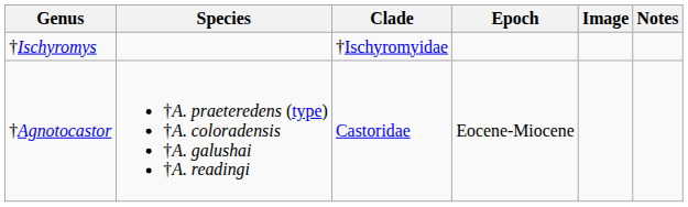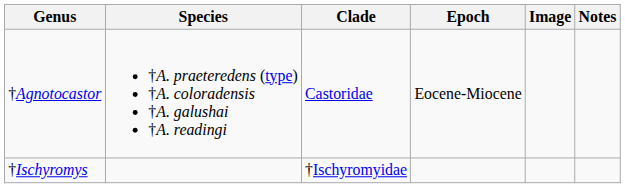 <table class="wikitable sortable">
 <tr>
 <th>Genus</th>
 <th>Species</th>
 <th>Clade</th>
 <th>Epoch</th>
 <th>Image</th>
 <th>Notes</th>
 </tr>
 <tr>
+<td>†<em><a href='#'>Agnotocastor</a></em></td>
+<td><br><ul><li>†<em>A. praeteredens</em> (<a href='#'>type</a>)</li><li>†<em>A. coloradensis</em></li><li>†<em>A. galushai</em></li><li>†<em>A. readingi</em></li></ul></td>
+<td><a href='#'>Castoridae</a></td>
+<td>Eocene-Miocene</td>
+<td></td>
+<td></td>
+</tr>
+<tr>
 <td>†<em><a href='#'>Ischyromys</a></em></td>
 <td></td>
 <td>†<a href='#'>Ischyromyidae</a></td>
 <td></td>
 <td></td>
 <td></td>
 </tr>
-<tr>
-<td>†<em><a href='#'>Agnotocastor</a></em></td>
-<td><br><ul><li>†<em>A. praeteredens</em> (<a href='#'>type</a>)</li><li>†<em>A. coloradensis</em></li><li>†<em>A. galushai</em></li><li>†<em>A. readingi</em></li></ul></td>
-<td><a href='#'>Castoridae</a></td>
-<td>Eocene-Miocene</td>
-<td></td>
-<td></td>
-</tr>
 </table>
